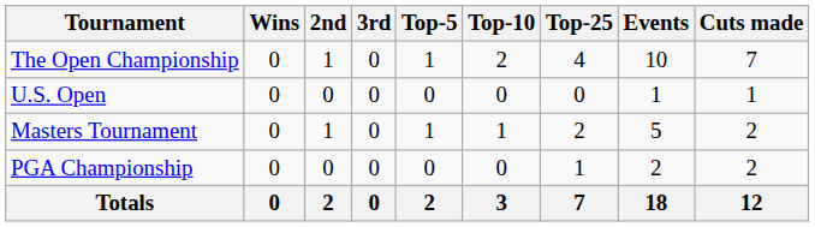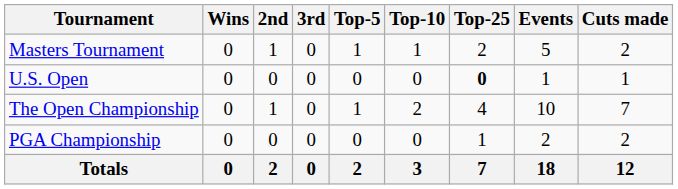 <table class=wikitable style=text-align:center>
 <tr>
 <th>Tournament</th>
 <th>Wins</th>
 <th>2nd</th>
 <th>3rd</th>
 <th>Top-5</th>
 <th>Top-10</th>
 <th>Top-25</th>
 <th>Events</th>
 <th>Cuts made</th>
 </tr>
 <tr>
+<td align=left><a href='#'>Masters Tournament</a></td>
+<td>0</td>
+<td>1</td>
+<td>0</td>
+<td>1</td>
+<td>1</td>
+<td>2</td>
+<td>5</td>
+<td>2</td>
+</tr>
+<tr>
+<td align=left><a href='#'>U.S. Open</a></td>
+<td>0</td>
+<td>0</td>
+<td>0</td>
+<td>0</td>
+<td>0</td>
+<td><strong>0</strong></td>
+<td>1</td>
+<td>1</td>
+</tr>
+<tr>
 <td align=left><a href='#'>The Open Championship</a></td>
 <td>0</td>
 <td>1</td>
 <td>0</td>
 <td>1</td>
 <td>2</td>
 <td>4</td>
 <td>10</td>
 <td>7</td>
-</tr>
-<tr>
-<td align=left><a href='#'>U.S. Open</a></td>
-<td>0</td>
-<td>0</td>
-<td>0</td>
-<td>0</td>
-<td>0</td>
-<td>0</td>
-<td>1</td>
-<td>1</td>
-</tr>
-<tr>
-<td align=left><a href='#'>Masters Tournament</a></td>
-<td>0</td>
-<td>1</td>
-<td>0</td>
-<td>1</td>
-<td>1</td>
-<td>2</td>
-<td>5</td>
-<td>2</td>
 </tr>
 <tr>
 <td align=left><a href='#'>PGA Championship</a></td>
 <td>0</td>
 <td>0</td>
 <td>0</td>
 <td>0</td>
 <td>0</td>
 <td>1</td>
 <td>2</td>
 <td>2</td>
 </tr>
 <tr>
 <th>Totals</th>
 <th>0</th>
 <th>2</th>
 <th>0</th>
 <th>2</th>
 <th>3</th>
 <th>7</th>
 <th>18</th>
 <th>12</th>
 </tr>
 </table>
